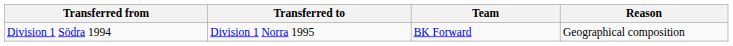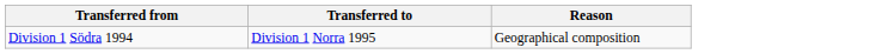 <table class="wikitable" style="text-align: left">
 <tr>
 <th style="width: 275px;">Transferred from</th>
 <th style="width: 275px;">Transferred to</th>
-<th style="width: 200px;">Team</th>
 <th style="width: 225px;">Reason</th>
 </tr>
 <tr>
 <td><a href='#'>Division 1</a> <a href='#'>Södra</a> 1994</td>
 <td><a href='#'>Division 1</a> <a href='#'>Norra</a> 1995</td>
-<td><a href='#'>BK Forward</a></td>
 <td>Geographical composition</td>
 </tr>
 </table>
